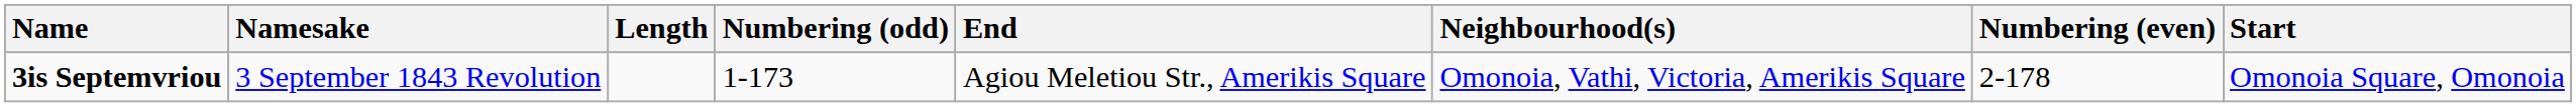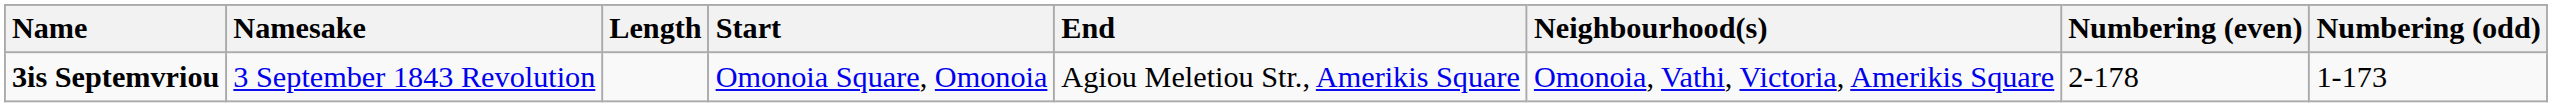 <table class="wikitable sortable">
 <tr>
 <th style="text-align:left;">Name</th>
 <th style="text-align:left;">Namesake</th>
 <th style="text-align:left;">Length</th>
-<th style="text-align:left;">Numbering (odd)</th>
+<th style="text-align:left;">Start</th>
 <th style="text-align:left;">End</th>
 <th style="text-align:left;">Neighbourhood(s)</th>
 <th style="text-align:left;">Numbering (even)</th>
-<th style="text-align:left;">Start</th>
+<th style="text-align:left;">Numbering (odd)</th>
 </tr>
 <tr class="sort">
 <td><strong>3is Septemvriou</strong><br></td>
 <td><a href='#'>3 September 1843 Revolution</a></td>
 <td></td>
-<td>1-173</td>
+<td><a href='#'>Omonoia Square</a>, <a href='#'>Omonoia</a></td>
 <td>Agiou Meletiou Str., <a href='#'>Amerikis Square</a></td>
 <td><a href='#'>Omonoia</a>, <a href='#'>Vathi</a>, <a href='#'>Victoria</a>, <a href='#'>Amerikis Square</a></td>
 <td>2-178</td>
-<td><a href='#'>Omonoia Square</a>, <a href='#'>Omonoia</a></td>
+<td>1-173</td>
 </tr>
 </table>
